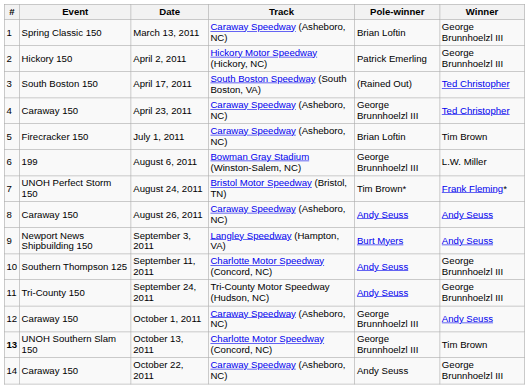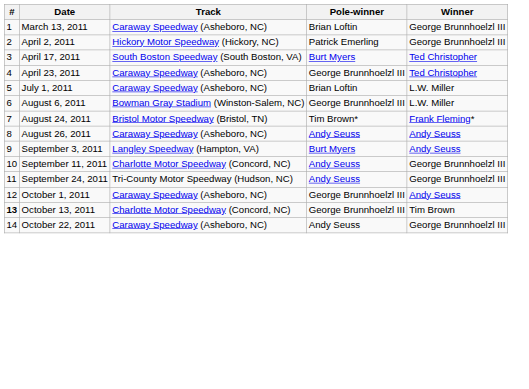 <table class="wikitable">
 <tr>
 <th>#</th>
-<th>Event</th>
 <th>Date</th>
 <th>Track</th>
 <th>Pole-winner</th>
 <th>Winner</th>
 </tr>
 <tr>
 <td>1</td>
-<td>Spring Classic 150</td>
 <td>March 13, 2011</td>
 <td><a href='#'>Caraway Speedway</a> (Asheboro, NC)</td>
 <td>Brian Loftin</td>
 <td>George Brunnhoelzl III</td>
 </tr>
 <tr>
 <td>2</td>
-<td>Hickory 150</td>
 <td>April 2, 2011</td>
 <td><a href='#'>Hickory Motor Speedway</a> (Hickory, NC)</td>
 <td>Patrick Emerling</td>
 <td>George Brunnhoelzl III</td>
 </tr>
 <tr>
 <td>3</td>
-<td>South Boston 150</td>
 <td>April 17, 2011</td>
 <td><a href='#'>South Boston Speedway</a> (South Boston, VA)</td>
-<td>(Rained Out)</td>
+<td><a href='#'>Burt Myers</a></td>
 <td><a href='#'>Ted Christopher</a></td>
 </tr>
 <tr>
 <td>4</td>
-<td>Caraway 150</td>
 <td>April 23, 2011</td>
 <td><a href='#'>Caraway Speedway</a> (Asheboro, NC)</td>
 <td>George Brunnhoelzl III</td>
 <td><a href='#'>Ted Christopher</a></td>
 </tr>
 <tr>
 <td>5</td>
-<td>Firecracker 150</td>
 <td>July 1, 2011</td>
 <td><a href='#'>Caraway Speedway</a> (Asheboro, NC)</td>
 <td>Brian Loftin</td>
-<td>Tim Brown</td>
+<td>L.W. Miller</td>
 </tr>
 <tr>
 <td>6</td>
-<td> 199</td>
 <td>August 6, 2011</td>
 <td><a href='#'>Bowman Gray Stadium</a> (Winston-Salem, NC)</td>
 <td>George Brunnhoelzl III</td>
 <td>L.W. Miller</td>
 </tr>
 <tr>
 <td>7</td>
-<td>UNOH Perfect Storm 150</td>
 <td>August 24, 2011</td>
 <td><a href='#'>Bristol Motor Speedway</a> (Bristol, TN)</td>
 <td>Tim Brown*</td>
 <td><a href='#'>Frank Fleming</a>*</td>
 </tr>
 <tr>
 <td>8</td>
-<td>Caraway 150</td>
 <td>August 26, 2011</td>
 <td><a href='#'>Caraway Speedway</a> (Asheboro, NC)</td>
 <td><a href='#'>Andy Seuss</a></td>
 <td><a href='#'>Andy Seuss</a></td>
 </tr>
 <tr>
 <td>9</td>
-<td>Newport News Shipbuilding 150</td>
 <td>September 3, 2011</td>
 <td><a href='#'>Langley Speedway</a> (Hampton, VA)</td>
 <td><a href='#'>Burt Myers</a></td>
 <td><a href='#'>Andy Seuss</a></td>
 </tr>
 <tr>
 <td>10</td>
-<td>Southern Thompson 125</td>
 <td>September 11, 2011</td>
 <td><a href='#'>Charlotte Motor Speedway</a> (Concord, NC)</td>
 <td><a href='#'>Andy Seuss</a></td>
 <td>George Brunnhoelzl III</td>
 </tr>
 <tr>
 <td>11</td>
-<td>Tri-County 150</td>
 <td>September 24, 2011</td>
 <td>Tri-County Motor Speedway (Hudson, NC)</td>
 <td><a href='#'>Andy Seuss</a></td>
 <td>George Brunnhoelzl III</td>
 </tr>
 <tr>
 <td>12</td>
-<td>Caraway 150</td>
 <td>October 1, 2011</td>
 <td><a href='#'>Caraway Speedway</a> (Asheboro, NC)</td>
 <td>George Brunnhoelzl III</td>
 <td><a href='#'>Andy Seuss</a></td>
 </tr>
 <tr>
 <td><strong>13</strong></td>
-<td>UNOH Southern Slam 150</td>
 <td>October 13, 2011</td>
 <td><a href='#'>Charlotte Motor Speedway</a> (Concord, NC)</td>
 <td>George Brunnhoelzl III</td>
 <td>Tim Brown</td>
 </tr>
 <tr>
 <td>14</td>
-<td>Caraway 150</td>
 <td>October 22, 2011</td>
 <td><a href='#'>Caraway Speedway</a> (Asheboro, NC)</td>
 <td>Andy Seuss</td>
 <td>George Brunnhoelzl III</td>
 </tr>
 </table>
